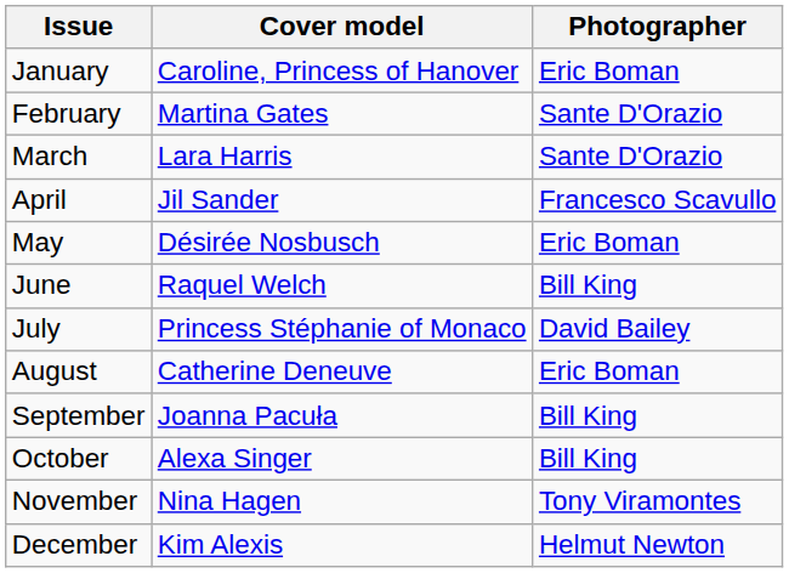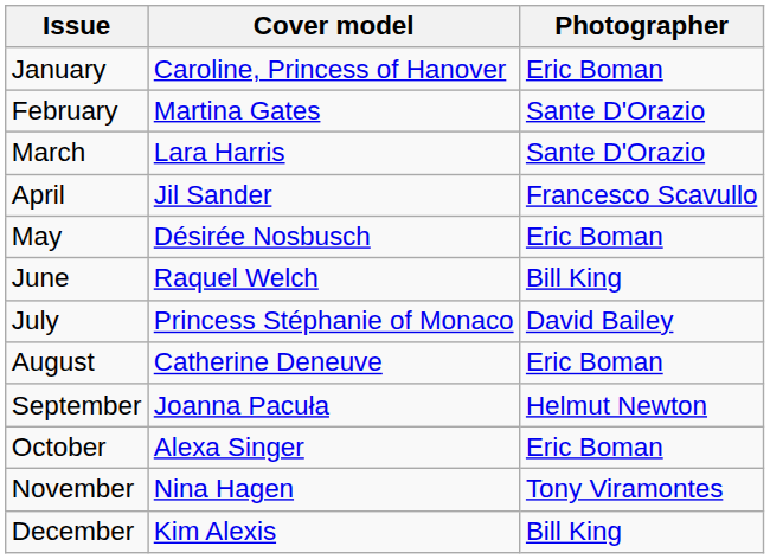 <table class="sortable wikitable">
 <tr>
 <th>Issue</th>
 <th>Cover model</th>
 <th>Photographer</th>
 </tr>
 <tr>
 <td>January</td>
 <td><a href='#'>Caroline, Princess of Hanover</a></td>
 <td><a href='#'>Eric Boman</a></td>
 </tr>
 <tr>
 <td>February</td>
 <td><a href='#'>Martina Gates</a></td>
 <td><a href='#'>Sante D'Orazio</a></td>
 </tr>
 <tr>
 <td>March</td>
 <td><a href='#'>Lara Harris</a></td>
 <td><a href='#'>Sante D'Orazio</a></td>
 </tr>
 <tr>
 <td>April</td>
 <td><a href='#'>Jil Sander</a></td>
 <td><a href='#'>Francesco Scavullo</a></td>
 </tr>
 <tr>
 <td>May</td>
 <td><a href='#'>Désirée Nosbusch</a></td>
 <td><a href='#'>Eric Boman</a></td>
 </tr>
 <tr>
 <td>June</td>
 <td><a href='#'>Raquel Welch</a></td>
 <td><a href='#'>Bill King</a></td>
 </tr>
 <tr>
 <td>July</td>
 <td><a href='#'>Princess Stéphanie of Monaco</a></td>
 <td><a href='#'>David Bailey</a></td>
 </tr>
 <tr>
 <td>August</td>
 <td><a href='#'>Catherine Deneuve</a></td>
 <td><a href='#'>Eric Boman</a></td>
 </tr>
 <tr>
 <td>September</td>
 <td><a href='#'>Joanna Pacuła</a></td>
-<td><a href='#'>Bill King</a></td>
+<td><a href='#'>Helmut Newton</a></td>
 </tr>
 <tr>
 <td>October</td>
 <td><a href='#'>Alexa Singer</a></td>
-<td><a href='#'>Bill King</a></td>
+<td><a href='#'>Eric Boman</a></td>
 </tr>
 <tr>
 <td>November</td>
 <td><a href='#'>Nina Hagen</a></td>
 <td><a href='#'>Tony Viramontes</a></td>
 </tr>
 <tr>
 <td>December</td>
 <td><a href='#'>Kim Alexis</a></td>
-<td><a href='#'>Helmut Newton</a></td>
+<td><a href='#'>Bill King</a></td>
 </tr>
 </table>
